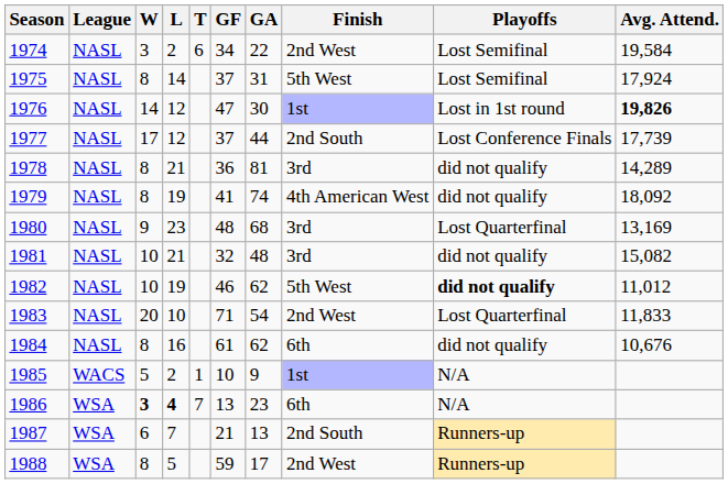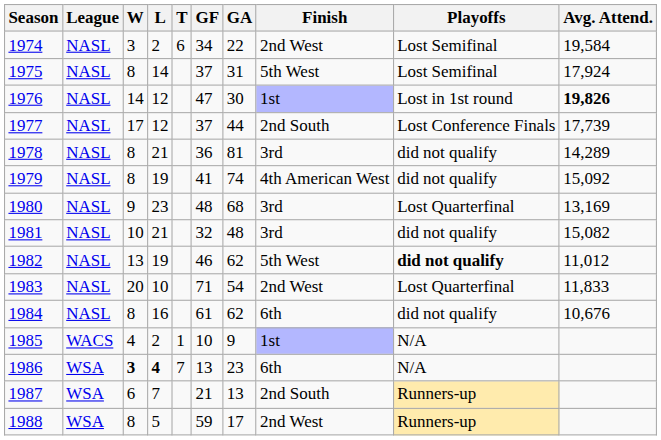 <table class="wikitable">
 <tr>
 <th>Season</th>
 <th>League</th>
 <th>W</th>
 <th>L</th>
 <th>T</th>
 <th>GF</th>
 <th>GA</th>
 <th>Finish</th>
 <th>Playoffs</th>
 <th>Avg. Attend.</th>
 </tr>
 <tr>
 <td><a href='#'>1974</a></td>
 <td><a href='#'>NASL</a></td>
 <td>3</td>
 <td>2</td>
 <td>6</td>
 <td>34</td>
 <td>22</td>
 <td>2nd West</td>
 <td>Lost Semifinal</td>
 <td>19,584</td>
 </tr>
 <tr>
 <td><a href='#'>1975</a></td>
 <td><a href='#'>NASL</a></td>
 <td>8</td>
 <td>14</td>
 <td></td>
 <td>37</td>
 <td>31</td>
 <td>5th West</td>
 <td>Lost Semifinal</td>
 <td>17,924</td>
 </tr>
 <tr>
 <td><a href='#'>1976</a></td>
 <td><a href='#'>NASL</a></td>
 <td>14</td>
 <td>12</td>
 <td></td>
 <td>47</td>
 <td>30</td>
 <td bgcolor="#B3B7FF">1st</td>
 <td>Lost in 1st round</td>
 <td><strong>19,826</strong></td>
 </tr>
 <tr>
 <td><a href='#'>1977</a></td>
 <td><a href='#'>NASL</a></td>
 <td>17</td>
 <td>12</td>
 <td></td>
 <td>37</td>
 <td>44</td>
 <td>2nd South</td>
 <td>Lost Conference Finals</td>
 <td>17,739</td>
 </tr>
 <tr>
 <td><a href='#'>1978</a></td>
 <td><a href='#'>NASL</a></td>
 <td>8</td>
 <td>21</td>
 <td></td>
 <td>36</td>
 <td>81</td>
 <td>3rd</td>
 <td>did not qualify</td>
 <td>14,289</td>
 </tr>
 <tr>
 <td><a href='#'>1979</a></td>
 <td><a href='#'>NASL</a></td>
 <td>8</td>
 <td>19</td>
 <td></td>
 <td>41</td>
 <td>74</td>
 <td>4th American West</td>
 <td>did not qualify</td>
-<td>18,092</td>
+<td>15,092</td>
 </tr>
 <tr>
 <td><a href='#'>1980</a></td>
 <td><a href='#'>NASL</a></td>
 <td>9</td>
 <td>23</td>
 <td></td>
 <td>48</td>
 <td>68</td>
 <td>3rd</td>
 <td>Lost Quarterfinal</td>
 <td>13,169</td>
 </tr>
 <tr>
 <td><a href='#'>1981</a></td>
 <td><a href='#'>NASL</a></td>
 <td>10</td>
 <td>21</td>
 <td></td>
 <td>32</td>
 <td>48</td>
 <td>3rd</td>
 <td>did not qualify</td>
 <td>15,082</td>
 </tr>
 <tr>
 <td><a href='#'>1982</a></td>
 <td><a href='#'>NASL</a></td>
-<td>10</td>
+<td>13</td>
 <td>19</td>
 <td></td>
 <td>46</td>
 <td>62</td>
 <td>5th West</td>
 <td><strong>did not qualify</strong></td>
 <td>11,012</td>
 </tr>
 <tr>
 <td><a href='#'>1983</a></td>
 <td><a href='#'>NASL</a></td>
 <td>20</td>
 <td>10</td>
 <td></td>
 <td>71</td>
 <td>54</td>
 <td>2nd West</td>
 <td>Lost Quarterfinal</td>
 <td>11,833</td>
 </tr>
 <tr>
 <td><a href='#'>1984</a></td>
 <td><a href='#'>NASL</a></td>
 <td>8</td>
 <td>16</td>
 <td></td>
 <td>61</td>
 <td>62</td>
 <td>6th</td>
 <td>did not qualify</td>
 <td>10,676</td>
 </tr>
 <tr>
 <td><a href='#'>1985</a></td>
 <td><a href='#'>WACS</a></td>
-<td>5</td>
+<td>4</td>
 <td>2</td>
 <td>1</td>
 <td>10</td>
 <td>9</td>
 <td bgcolor="#B3B7FF">1st</td>
 <td>N/A</td>
 <td></td>
 </tr>
 <tr>
 <td><a href='#'>1986</a></td>
 <td><a href='#'>WSA</a></td>
 <td><strong>3</strong></td>
 <td><strong>4</strong></td>
 <td>7</td>
 <td>13</td>
 <td>23</td>
 <td>6th</td>
 <td>N/A</td>
 <td></td>
 </tr>
 <tr>
 <td><a href='#'>1987</a></td>
 <td><a href='#'>WSA</a></td>
 <td>6</td>
 <td>7</td>
 <td></td>
 <td>21</td>
 <td>13</td>
 <td>2nd South</td>
 <td bgcolor="#FFEBAD">Runners-up</td>
 <td></td>
 </tr>
 <tr>
 <td><a href='#'>1988</a></td>
 <td><a href='#'>WSA</a></td>
 <td>8</td>
 <td>5</td>
 <td></td>
 <td>59</td>
 <td>17</td>
 <td>2nd West</td>
 <td bgcolor="#FFEBAD">Runners-up</td>
 <td></td>
 </tr>
 </table>
